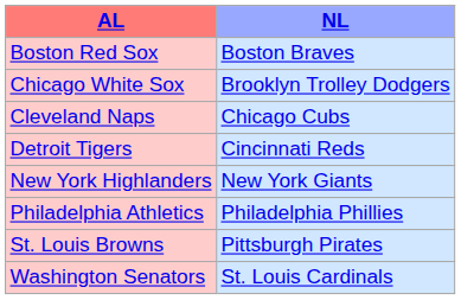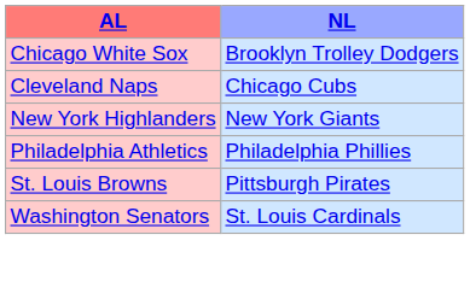 <table class="wikitable" style="font-size:100%;line-height:1.1;">
 <tr>
 <th style="background-color: #FF7B77;"><a href='#'>AL</a></th>
 <th style="background-color: #99A8FF;"><a href='#'>NL</a></th>
-</tr>
-<tr>
-<td style="background-color: #FFCCCC;"><a href='#'>Boston Red Sox</a></td>
-<td style="background-color: #D0E7FF;"><a href='#'>Boston Braves</a></td>
 </tr>
 <tr>
 <td style="background-color: #FFCCCC;"><a href='#'>Chicago White Sox</a></td>
 <td style="background-color: #D0E7FF;"><a href='#'>Brooklyn Trolley Dodgers</a></td>
 </tr>
 <tr>
 <td style="background-color: #FFCCCC;"><a href='#'>Cleveland Naps</a></td>
 <td style="background-color: #D0E7FF;"><a href='#'>Chicago Cubs</a></td>
-</tr>
-<tr>
-<td style="background-color: #FFCCCC;"><a href='#'>Detroit Tigers</a></td>
-<td style="background-color: #D0E7FF;"><a href='#'>Cincinnati Reds</a></td>
 </tr>
 <tr>
 <td style="background-color: #FFCCCC;"><a href='#'>New York Highlanders</a></td>
 <td style="background-color: #D0E7FF;"><a href='#'>New York Giants</a></td>
 </tr>
 <tr>
 <td style="background-color: #FFCCCC;"><a href='#'>Philadelphia Athletics</a></td>
 <td style="background-color: #D0E7FF;"><a href='#'>Philadelphia Phillies</a></td>
 </tr>
 <tr>
 <td style="background-color: #FFCCCC;"><a href='#'>St. Louis Browns</a></td>
 <td style="background-color: #D0E7FF;"><a href='#'>Pittsburgh Pirates</a></td>
 </tr>
 <tr>
 <td style="background-color: #FFCCCC;"><a href='#'>Washington Senators</a></td>
 <td style="background-color: #D0E7FF;"><a href='#'>St. Louis Cardinals</a></td>
 </tr>
 </table>
